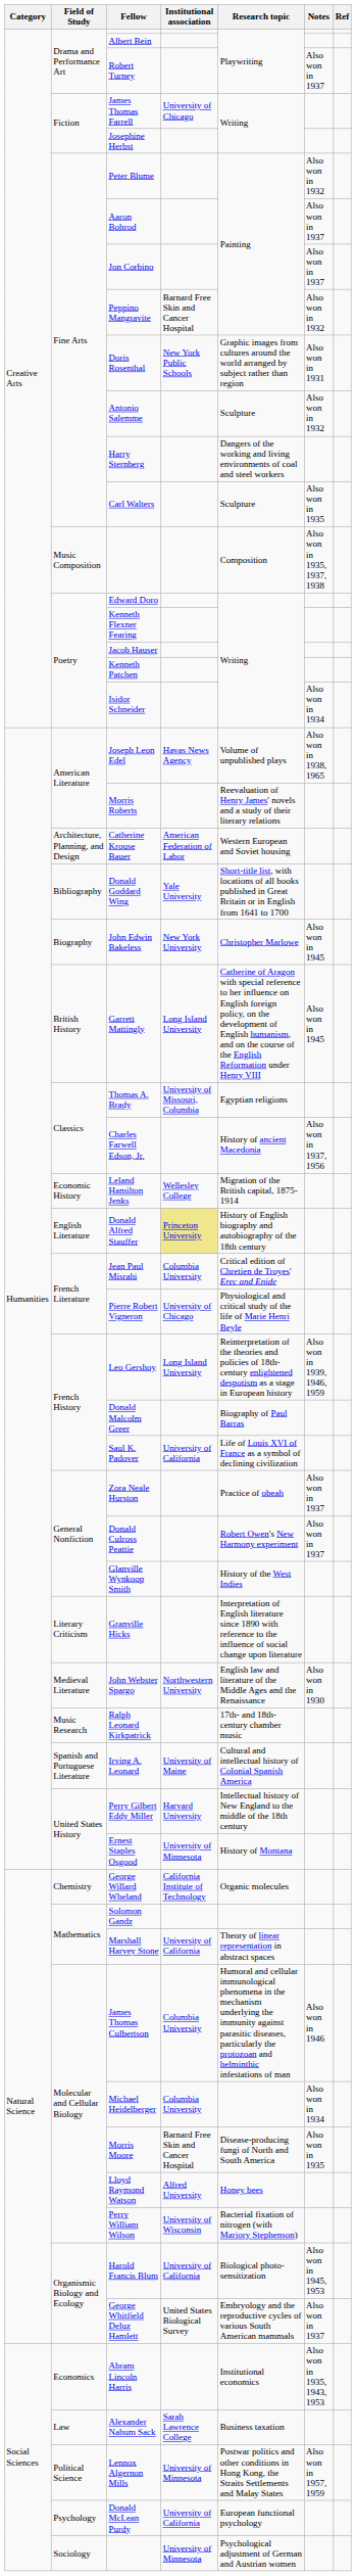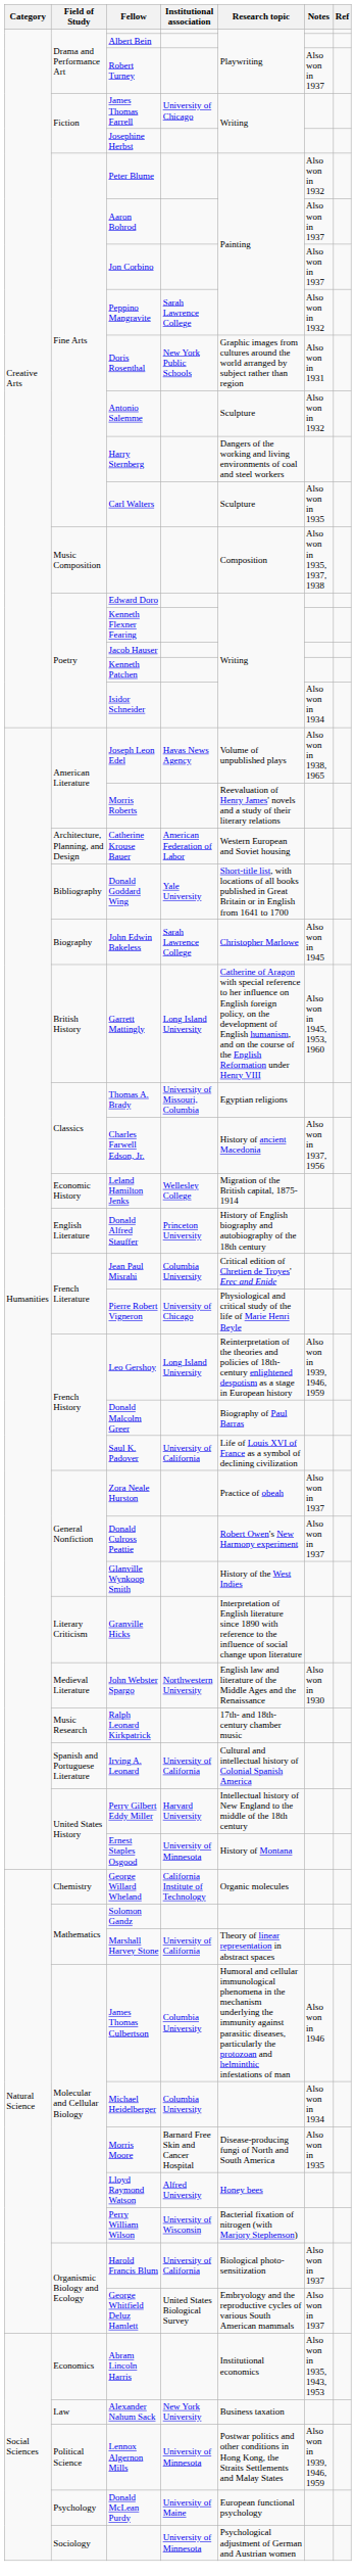 <table class="wikitable sortable static-row-numbers static-row-header-text">
 <tr>
 <th>Category</th>
 <th>Field of Study</th>
 <th>Fellow</th>
 <th>Institutional association </th>
 <th>Research topic</th>
 <th>Notes</th>
 <th class="unsortable">Ref</th>
 </tr>
 <tr>
 <td rowspan="19">Creative Arts</td>
 <td rowspan="3">Drama and Performance Art</td>
 <td></td>
 <td></td>
 <td rowspan="3">Playwriting</td>
 <td></td>
 <td></td>
 </tr>
 <tr>
 <td><a href='#'>Albert Bein</a></td>
 <td></td>
 <td></td>
 <td></td>
 </tr>
 <tr>
 <td><a href='#'>Robert Turney</a></td>
 <td></td>
 <td>Also won in 1937</td>
 <td></td>
 </tr>
 <tr>
 <td rowspan="2">Fiction</td>
 <td><a href='#'>James Thomas Farrell</a></td>
 <td><a href='#'>University of Chicago</a></td>
 <td rowspan="2">Writing</td>
 <td></td>
 <td></td>
 </tr>
 <tr>
 <td><a href='#'>Josephine Herbst</a></td>
 <td></td>
 <td></td>
 <td></td>
 </tr>
 <tr>
 <td rowspan="8">Fine Arts</td>
 <td><a href='#'>Peter Blume</a></td>
 <td></td>
 <td rowspan="4">Painting</td>
 <td>Also won in 1932</td>
 <td></td>
 </tr>
 <tr>
 <td><a href='#'>Aaron Bohrod</a></td>
 <td></td>
 <td>Also won in 1937</td>
 <td></td>
 </tr>
 <tr>
 <td><a href='#'>Jon Corbino</a></td>
 <td></td>
 <td>Also won in 1937</td>
 <td></td>
 </tr>
 <tr>
 <td><a href='#'>Peppino Mangravite</a></td>
-<td>Barnard Free Skin and Cancer Hospital</td>
+<td><a href='#'>Sarah Lawrence College</a></td>
 <td>Also won in 1932</td>
 <td></td>
 </tr>
 <tr>
 <td><a href='#'>Doris Rosenthal</a></td>
 <td><a href='#'>New York Public Schools</a></td>
 <td>Graphic images from cultures around the world arranged by subject rather than region</td>
 <td>Also won in 1931</td>
 <td></td>
 </tr>
 <tr>
 <td><a href='#'>Antonio Salemme</a></td>
 <td></td>
 <td>Sculpture</td>
 <td>Also won in 1932</td>
 <td></td>
 </tr>
 <tr>
 <td><a href='#'>Harry Sternberg</a></td>
 <td></td>
 <td>Dangers of the working and living environments of coal and steel workers</td>
 <td></td>
 <td></td>
 </tr>
 <tr>
 <td><a href='#'>Carl Walters</a></td>
 <td></td>
 <td>Sculpture</td>
 <td>Also won in 1935</td>
 <td></td>
 </tr>
 <tr>
 <td>Music Composition</td>
 <td></td>
 <td></td>
 <td>Composition</td>
 <td>Also won in 1935, 1937, 1938</td>
 <td></td>
 </tr>
 <tr>
 <td rowspan="5">Poetry</td>
 <td><a href='#'>Edward Doro</a></td>
 <td></td>
 <td rowspan="5">Writing</td>
 <td></td>
 <td></td>
 </tr>
 <tr>
 <td><a href='#'>Kenneth Flexner Fearing</a></td>
 <td></td>
 <td></td>
 <td></td>
 </tr>
 <tr>
 <td><a href='#'>Jacob Hauser</a></td>
 <td></td>
 <td></td>
 <td></td>
 </tr>
 <tr>
 <td><a href='#'>Kenneth Patchen</a></td>
 <td></td>
 <td></td>
 <td></td>
 </tr>
 <tr>
 <td><a href='#'>Isidor Schneider</a></td>
 <td></td>
 <td>Also won in 1934</td>
 <td></td>
 </tr>
 <tr>
 <td rowspan="24">Humanities</td>
 <td rowspan="2">American Literature</td>
 <td><a href='#'>Joseph Leon Edel</a></td>
 <td><a href='#'>Havas News Agency</a></td>
 <td>Volume of unpublished plays</td>
 <td>Also won in 1938, 1965</td>
 <td></td>
 </tr>
 <tr>
 <td><a href='#'>Morris Roberts</a></td>
 <td></td>
 <td>Reevaluation of <a href='#'>Henry James</a>' novels and a study of their literary relations</td>
 <td></td>
 <td></td>
 </tr>
 <tr>
 <td>Architecture, Planning, and Design</td>
 <td><a href='#'>Catherine Krouse Bauer</a></td>
 <td><a href='#'>American Federation of Labor</a></td>
 <td>Western European and Soviet housing</td>
 <td></td>
 <td></td>
 </tr>
 <tr>
 <td>Bibliography</td>
 <td><a href='#'>Donald Goddard Wing</a></td>
 <td><a href='#'>Yale University</a></td>
 <td><a href='#'>Short-title list</a>, with locations of all books published in Great Britain or in English from 1641 to 1700</td>
 <td></td>
 <td></td>
 </tr>
 <tr>
 <td>Biography</td>
 <td><a href='#'>John Edwin Bakeless</a></td>
-<td><a href='#'>New York University</a></td>
+<td><a href='#'>Sarah Lawrence College</a></td>
 <td><a href='#'>Christopher Marlowe</a></td>
 <td>Also won in 1945</td>
 <td></td>
 </tr>
 <tr>
 <td>British History</td>
 <td><a href='#'>Garrett Mattingly</a></td>
 <td><a href='#'>Long Island University</a></td>
 <td><a href='#'>Catherine of Aragon</a> with special reference to her influence on English foreign policy, on the development of English <a href='#'>humanism</a>, and on the course of the <a href='#'>English Reformation</a> under <a href='#'>Henry VIII</a></td>
-<td>Also won in 1945</td>
+<td>Also won in 1945, 1953, 1960</td>
 <td></td>
 </tr>
 <tr>
 <td rowspan="2">Classics</td>
 <td><a href='#'>Thomas A. Brady</a></td>
 <td><a href='#'>University of Missouri, Columbia</a></td>
 <td>Egyptian religions</td>
 <td></td>
 <td></td>
 </tr>
 <tr>
 <td><a href='#'>Charles Farwell Edson, Jr.</a></td>
 <td></td>
 <td>History of <a href='#'>ancient Macedonia</a></td>
 <td>Also won in 1937, 1956</td>
 <td></td>
 </tr>
 <tr>
 <td>Economic History</td>
 <td><a href='#'>Leland Hamilton Jenks</a></td>
 <td><a href='#'>Wellesley College</a></td>
 <td>Migration of the British capital, 1875-1914</td>
 <td></td>
 <td></td>
 </tr>
 <tr>
 <td>English Literature</td>
 <td><a href='#'>Donald Alfred Stauffer</a></td>
-<td style="background: khaki;"><a href='#'>Princeton University</a></td>
+<td><a href='#'>Princeton University</a></td>
 <td>History of English biography and autobiography of the 18th century</td>
 <td></td>
 <td></td>
 </tr>
 <tr>
 <td rowspan="2">French Literature</td>
 <td><a href='#'>Jean Paul Misrahi</a></td>
 <td><a href='#'>Columbia University</a></td>
 <td>Critical edition of <a href='#'>Chretien de Troyes</a>' <em><a href='#'>Erec and Enide</a></em></td>
 <td></td>
 <td></td>
 </tr>
 <tr>
 <td><a href='#'>Pierre Robert Vigneron</a></td>
 <td><a href='#'>University of Chicago</a></td>
 <td>Physiological and critical study of the life of <a href='#'>Marie Henri Beyle</a></td>
 <td></td>
 <td></td>
 </tr>
 <tr>
 <td rowspan="3">French History</td>
 <td><a href='#'>Leo Gershoy</a></td>
 <td><a href='#'>Long Island University</a></td>
 <td>Reinterpretation of the theories and policies of 18th-century <a href='#'>enlightened despotism</a> as a stage in European history</td>
 <td>Also won in 1939, 1946, 1959</td>
 <td></td>
 </tr>
 <tr>
 <td><a href='#'>Donald Malcolm Greer</a></td>
 <td></td>
 <td>Biography of <a href='#'>Paul Barras</a></td>
 <td></td>
 <td></td>
 </tr>
 <tr>
 <td><a href='#'>Saul K. Padover</a></td>
 <td><a href='#'>University of California</a></td>
 <td>Life of <a href='#'>Louis XVI of France</a> as a symbol of declining civilization</td>
 <td></td>
 <td></td>
 </tr>
 <tr>
 <td rowspan="3">General Nonfiction</td>
 <td><a href='#'>Zora Neale Hurston</a></td>
 <td></td>
 <td>Practice of <a href='#'>obeah</a></td>
 <td>Also won in 1937</td>
 <td></td>
 </tr>
 <tr>
 <td><a href='#'>Donald Culross Peattie</a></td>
 <td></td>
 <td><a href='#'>Robert Owen</a>'s <a href='#'>New Harmony experiment</a></td>
 <td>Also won in 1937</td>
 <td></td>
 </tr>
 <tr>
 <td><a href='#'>Glanville Wynkoop Smith</a></td>
 <td></td>
 <td>History of the <a href='#'>West Indies</a></td>
 <td></td>
 <td></td>
 </tr>
 <tr>
 <td>Literary Criticism</td>
 <td><a href='#'>Granville Hicks</a></td>
 <td></td>
 <td>Interpretation of English literature since 1890 with reference to the influence of social change upon literature</td>
 <td></td>
 <td></td>
 </tr>
 <tr>
 <td>Medieval Literature</td>
 <td><a href='#'>John Webster Spargo</a></td>
 <td><a href='#'>Northwestern University</a></td>
 <td>English law and literature of the Middle Ages and the Renaissance</td>
 <td>Also won in 1930</td>
 <td></td>
 </tr>
 <tr>
 <td>Music Research</td>
 <td><a href='#'>Ralph Leonard Kirkpatrick</a></td>
 <td></td>
 <td>17th- and 18th-century chamber music</td>
 <td></td>
 <td></td>
 </tr>
 <tr>
 <td>Spanish and Portuguese Literature</td>
 <td><a href='#'>Irving A. Leonard</a></td>
-<td><a href='#'>University of Maine</a></td>
+<td><a href='#'>University of California</a></td>
 <td>Cultural and intellectual history of <a href='#'>Colonial Spanish America</a></td>
 <td></td>
 <td></td>
 </tr>
 <tr>
 <td rowspan="2">United States History</td>
 <td><a href='#'>Perry Gilbert Eddy Miller</a></td>
 <td><a href='#'>Harvard University</a></td>
 <td>Intellectual history of New England to the middle of the 18th century</td>
 <td></td>
 <td></td>
 </tr>
 <tr>
 <td><a href='#'>Ernest Staples Osgood</a></td>
 <td><a href='#'>University of Minnesota</a></td>
 <td>History of <a href='#'>Montana</a></td>
 <td></td>
 <td></td>
 </tr>
 <tr>
 <td rowspan="10">Natural Science</td>
 <td>Chemistry</td>
 <td><a href='#'>George Willard Wheland</a></td>
 <td><a href='#'>California Institute of Technology</a></td>
 <td>Organic molecules</td>
 <td></td>
 <td></td>
 </tr>
 <tr>
 <td rowspan="2">Mathematics</td>
 <td><a href='#'>Solomon Gandz</a></td>
 <td></td>
 <td></td>
 <td></td>
 <td></td>
 </tr>
 <tr>
 <td><a href='#'>Marshall Harvey Stone</a></td>
 <td><a href='#'>University of California</a></td>
 <td>Theory of <a href='#'>linear representation</a> in abstract spaces</td>
 <td></td>
 <td></td>
 </tr>
 <tr>
 <td rowspan="5">Molecular and Cellular Biology</td>
 <td><a href='#'>James Thomas Culbertson</a></td>
 <td><a href='#'>Columbia University</a></td>
 <td>Humoral and cellular immunological phenomena in the mechanism underlying the immunity against parasitic diseases, particularly the <a href='#'>protozoan</a> and <a href='#'>helminthic</a> infestations of man</td>
 <td>Also won in 1946</td>
 <td></td>
 </tr>
 <tr>
 <td><a href='#'>Michael Heidelberger</a></td>
 <td><a href='#'>Columbia University</a></td>
 <td></td>
 <td>Also won in 1934</td>
 <td></td>
 </tr>
 <tr>
 <td><a href='#'>Morris Moore</a></td>
 <td>Barnard Free Skin and Cancer Hospital</td>
 <td>Disease-producing fungi of North and South America</td>
 <td>Also won in 1935</td>
 <td></td>
 </tr>
 <tr>
 <td><a href='#'>Lloyd Raymond Watson</a></td>
 <td><a href='#'>Alfred University</a></td>
 <td><a href='#'>Honey bees</a></td>
 <td></td>
 <td></td>
 </tr>
 <tr>
 <td><a href='#'>Perry William Wilson</a></td>
 <td><a href='#'>University of Wisconsin</a></td>
 <td>Bacterial fixation of nitrogen (with <a href='#'>Marjory Stephenson</a>)</td>
 <td></td>
 <td></td>
 </tr>
 <tr>
 <td rowspan="2">Organismic Biology and Ecology</td>
 <td><a href='#'>Harold Francis Blum</a></td>
 <td><a href='#'>University of California</a></td>
 <td>Biological photo-sensitization</td>
-<td>Also won in 1945, 1953</td>
+<td>Also won in 1937</td>
 <td></td>
 </tr>
 <tr>
 <td><a href='#'>George Whitfield Deluz Hamlett</a></td>
 <td>United States Biological Survey</td>
 <td>Embryology and the reproductive cycles of various South American mammals</td>
 <td>Also won in 1937</td>
 <td></td>
 </tr>
 <tr>
 <td rowspan="5">Social Sciences</td>
 <td>Economics</td>
 <td><a href='#'>Abram Lincoln Harris</a></td>
 <td></td>
 <td>Institutional economics</td>
 <td>Also won in 1935, 1943, 1953</td>
 <td></td>
 </tr>
 <tr>
 <td>Law</td>
 <td><a href='#'>Alexander Nahum Sack</a></td>
-<td><a href='#'>Sarah Lawrence College</a></td>
+<td><a href='#'>New York University</a></td>
 <td>Business taxation</td>
 <td></td>
 <td></td>
 </tr>
 <tr>
 <td>Political Science</td>
 <td><a href='#'>Lennox Algernon Mills</a></td>
 <td><a href='#'>University of Minnesota</a></td>
 <td>Postwar politics and other conditions in Hong Kong, the Straits Settlements and Malay States</td>
-<td>Also won in 1957, 1959</td>
+<td>Also won in 1939, 1946, 1959</td>
 <td></td>
 </tr>
 <tr>
 <td>Psychology</td>
 <td><a href='#'>Donald McLean Purdy</a></td>
-<td><a href='#'>University of California</a></td>
+<td><a href='#'>University of Maine</a></td>
 <td>European functional psychology</td>
 <td></td>
 <td></td>
 </tr>
 <tr>
 <td>Sociology</td>
 <td></td>
 <td><a href='#'>University of Minnesota</a></td>
 <td>Psychological adjustment of German and Austrian women</td>
 <td></td>
 <td></td>
 </tr>
 </table>
